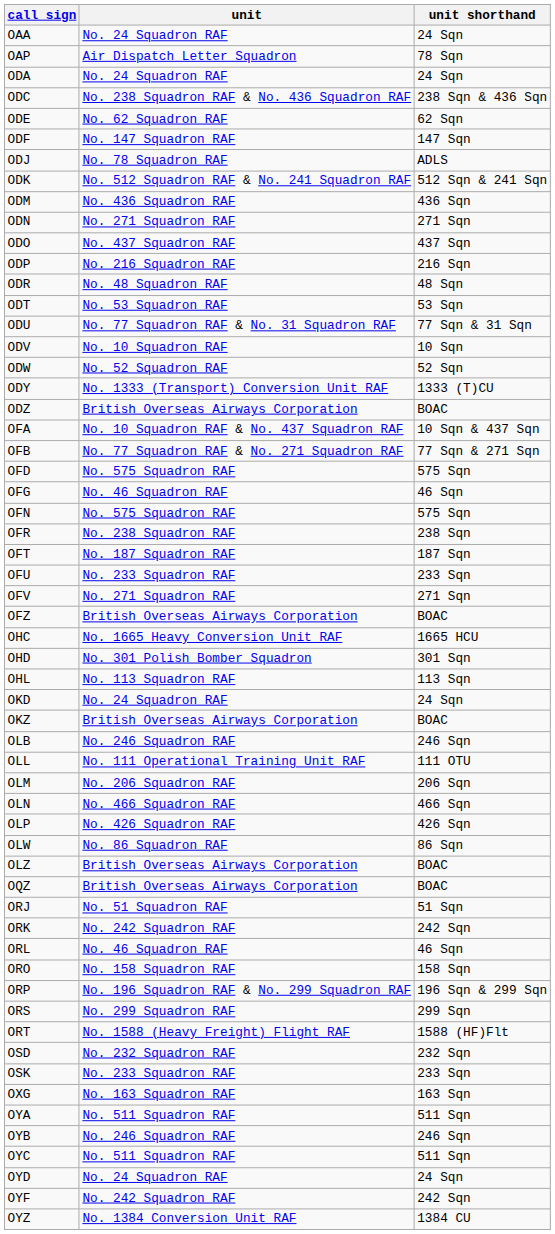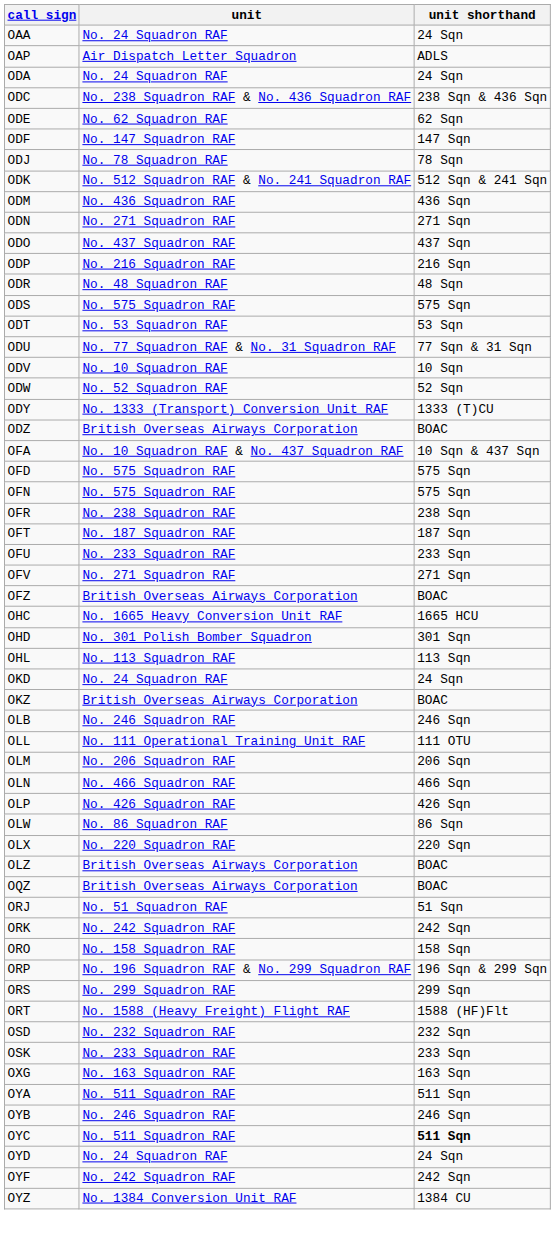 <table class="wikitable sortable">
 <tr align=center>
 <th><a href='#'>call sign</a></th>
 <th>unit</th>
 <th>unit shorthand</th>
 </tr>
 <tr>
 <td>OAA</td>
 <td><a href='#'>No. 24 Squadron RAF</a></td>
 <td>24 Sqn</td>
 </tr>
 <tr>
 <td>OAP</td>
 <td><a href='#'>Air Dispatch Letter Squadron</a></td>
-<td>78 Sqn</td>
+<td>ADLS</td>
 </tr>
 <tr>
 <td>ODA</td>
 <td><a href='#'>No. 24 Squadron RAF</a></td>
 <td>24 Sqn</td>
 </tr>
 <tr>
 <td>ODC</td>
 <td><a href='#'>No. 238 Squadron RAF</a> & <a href='#'>No. 436 Squadron RAF</a></td>
 <td>238 Sqn & 436 Sqn</td>
 </tr>
 <tr>
 <td>ODE</td>
 <td><a href='#'>No. 62 Squadron RAF</a></td>
 <td>62 Sqn</td>
 </tr>
 <tr>
 <td>ODF</td>
 <td><a href='#'>No. 147 Squadron RAF</a></td>
 <td>147 Sqn</td>
 </tr>
 <tr>
 <td>ODJ</td>
 <td><a href='#'>No. 78 Squadron RAF</a></td>
-<td>ADLS</td>
+<td>78 Sqn</td>
 </tr>
 <tr>
 <td>ODK</td>
 <td><a href='#'>No. 512 Squadron RAF</a> & <a href='#'>No. 241 Squadron RAF</a></td>
 <td>512 Sqn & 241 Sqn</td>
 </tr>
 <tr>
 <td>ODM</td>
 <td><a href='#'>No. 436 Squadron RAF</a></td>
 <td>436 Sqn</td>
 </tr>
 <tr>
 <td>ODN</td>
 <td><a href='#'>No. 271 Squadron RAF</a></td>
 <td>271 Sqn</td>
 </tr>
 <tr>
 <td>ODO</td>
 <td><a href='#'>No. 437 Squadron RAF</a></td>
 <td>437 Sqn</td>
 </tr>
 <tr>
 <td>ODP</td>
 <td><a href='#'>No. 216 Squadron RAF</a></td>
 <td>216 Sqn</td>
 </tr>
 <tr>
 <td>ODR</td>
 <td><a href='#'>No. 48 Squadron RAF</a></td>
 <td>48 Sqn</td>
+</tr>
+<tr>
+<td>ODS</td>
+<td><a href='#'>No. 575 Squadron RAF</a></td>
+<td>575 Sqn</td>
 </tr>
 <tr>
 <td>ODT</td>
 <td><a href='#'>No. 53 Squadron RAF</a></td>
 <td>53 Sqn</td>
 </tr>
 <tr>
 <td>ODU</td>
 <td><a href='#'>No. 77 Squadron RAF</a> & <a href='#'>No. 31 Squadron RAF</a></td>
 <td>77 Sqn & 31 Sqn</td>
 </tr>
 <tr>
 <td>ODV</td>
 <td><a href='#'>No. 10 Squadron RAF</a></td>
 <td>10 Sqn</td>
 </tr>
 <tr>
 <td>ODW</td>
 <td><a href='#'>No. 52 Squadron RAF</a></td>
 <td>52 Sqn</td>
 </tr>
 <tr>
 <td>ODY</td>
 <td><a href='#'>No. 1333 (Transport) Conversion Unit RAF</a></td>
 <td>1333 (T)CU</td>
 </tr>
 <tr>
 <td>ODZ</td>
 <td><a href='#'>British Overseas Airways Corporation</a></td>
 <td>BOAC</td>
 </tr>
 <tr>
 <td>OFA</td>
 <td><a href='#'>No. 10 Squadron RAF</a> & <a href='#'>No. 437 Squadron RAF</a></td>
 <td>10 Sqn & 437 Sqn</td>
 </tr>
 <tr>
-<td>OFB</td>
-<td><a href='#'>No. 77 Squadron RAF</a> & <a href='#'>No. 271 Squadron RAF</a></td>
-<td>77 Sqn & 271 Sqn</td>
-</tr>
-<tr>
 <td>OFD</td>
 <td><a href='#'>No. 575 Squadron RAF</a></td>
 <td>575 Sqn</td>
-</tr>
-<tr>
-<td>OFG</td>
-<td><a href='#'>No. 46 Squadron RAF</a></td>
-<td>46 Sqn</td>
 </tr>
 <tr>
 <td>OFN</td>
 <td><a href='#'>No. 575 Squadron RAF</a></td>
 <td>575 Sqn</td>
 </tr>
 <tr>
 <td>OFR</td>
 <td><a href='#'>No. 238 Squadron RAF</a></td>
 <td>238 Sqn</td>
 </tr>
 <tr>
 <td>OFT</td>
 <td><a href='#'>No. 187 Squadron RAF</a></td>
 <td>187 Sqn</td>
 </tr>
 <tr>
 <td>OFU</td>
 <td><a href='#'>No. 233 Squadron RAF</a></td>
 <td>233 Sqn</td>
 </tr>
 <tr>
 <td>OFV</td>
 <td><a href='#'>No. 271 Squadron RAF</a></td>
 <td>271 Sqn</td>
 </tr>
 <tr>
 <td>OFZ</td>
 <td><a href='#'>British Overseas Airways Corporation</a></td>
 <td>BOAC</td>
 </tr>
 <tr>
 <td>OHC</td>
 <td><a href='#'>No. 1665 Heavy Conversion Unit RAF</a></td>
 <td>1665 HCU</td>
 </tr>
 <tr>
 <td>OHD</td>
 <td><a href='#'>No. 301 Polish Bomber Squadron</a></td>
 <td>301 Sqn</td>
 </tr>
 <tr>
 <td>OHL</td>
 <td><a href='#'>No. 113 Squadron RAF</a></td>
 <td>113 Sqn</td>
 </tr>
 <tr>
 <td>OKD</td>
 <td><a href='#'>No. 24 Squadron RAF</a></td>
 <td>24 Sqn</td>
 </tr>
 <tr>
 <td>OKZ</td>
 <td><a href='#'>British Overseas Airways Corporation</a></td>
 <td>BOAC</td>
 </tr>
 <tr>
 <td>OLB</td>
 <td><a href='#'>No. 246 Squadron RAF</a></td>
 <td>246 Sqn</td>
 </tr>
 <tr>
 <td>OLL</td>
 <td><a href='#'>No. 111 Operational Training Unit RAF</a></td>
 <td>111 OTU</td>
 </tr>
 <tr>
 <td>OLM</td>
 <td><a href='#'>No. 206 Squadron RAF</a></td>
 <td>206 Sqn</td>
 </tr>
 <tr>
 <td>OLN</td>
 <td><a href='#'>No. 466 Squadron RAF</a></td>
 <td>466 Sqn</td>
 </tr>
 <tr>
 <td>OLP</td>
 <td><a href='#'>No. 426 Squadron RAF</a></td>
 <td>426 Sqn</td>
 </tr>
 <tr>
 <td>OLW</td>
 <td><a href='#'>No. 86 Squadron RAF</a></td>
 <td>86 Sqn</td>
 </tr>
 <tr>
+<td>OLX</td>
+<td><a href='#'>No. 220 Squadron RAF</a></td>
+<td>220 Sqn</td>
+</tr>
+<tr>
 <td>OLZ</td>
 <td><a href='#'>British Overseas Airways Corporation</a></td>
 <td>BOAC</td>
 </tr>
 <tr>
 <td>OQZ</td>
 <td><a href='#'>British Overseas Airways Corporation</a></td>
 <td>BOAC</td>
 </tr>
 <tr>
 <td>ORJ</td>
 <td><a href='#'>No. 51 Squadron RAF</a></td>
 <td>51 Sqn</td>
 </tr>
 <tr>
 <td>ORK</td>
 <td><a href='#'>No. 242 Squadron RAF</a></td>
 <td>242 Sqn</td>
-</tr>
-<tr>
-<td>ORL</td>
-<td><a href='#'>No. 46 Squadron RAF</a></td>
-<td>46 Sqn</td>
 </tr>
 <tr>
 <td>ORO</td>
 <td><a href='#'>No. 158 Squadron RAF</a></td>
 <td>158 Sqn</td>
 </tr>
 <tr>
 <td>ORP</td>
 <td><a href='#'>No. 196 Squadron RAF</a> & <a href='#'>No. 299 Squadron RAF</a></td>
 <td>196 Sqn & 299 Sqn</td>
 </tr>
 <tr>
 <td>ORS</td>
 <td><a href='#'>No. 299 Squadron RAF</a></td>
 <td>299 Sqn</td>
 </tr>
 <tr>
 <td>ORT</td>
 <td><a href='#'>No. 1588 (Heavy Freight) Flight RAF</a></td>
 <td>1588 (HF)Flt</td>
 </tr>
 <tr>
 <td>OSD</td>
 <td><a href='#'>No. 232 Squadron RAF</a></td>
 <td>232 Sqn</td>
 </tr>
 <tr>
 <td>OSK</td>
 <td><a href='#'>No. 233 Squadron RAF</a></td>
 <td>233 Sqn</td>
 </tr>
 <tr>
 <td>OXG</td>
 <td><a href='#'>No. 163 Squadron RAF</a></td>
 <td>163 Sqn</td>
 </tr>
 <tr>
 <td>OYA</td>
 <td><a href='#'>No. 511 Squadron RAF</a></td>
 <td>511 Sqn</td>
 </tr>
 <tr>
 <td>OYB</td>
 <td><a href='#'>No. 246 Squadron RAF</a></td>
 <td>246 Sqn</td>
 </tr>
 <tr>
 <td>OYC</td>
 <td><a href='#'>No. 511 Squadron RAF</a></td>
-<td>511 Sqn</td>
+<td><strong>511 Sqn</strong></td>
 </tr>
 <tr>
 <td>OYD</td>
 <td><a href='#'>No. 24 Squadron RAF</a></td>
 <td>24 Sqn</td>
 </tr>
 <tr>
 <td>OYF</td>
 <td><a href='#'>No. 242 Squadron RAF</a></td>
 <td>242 Sqn</td>
 </tr>
 <tr>
 <td>OYZ</td>
 <td><a href='#'>No. 1384 Conversion Unit RAF</a></td>
 <td>1384 CU</td>
 </tr>
 </table>
